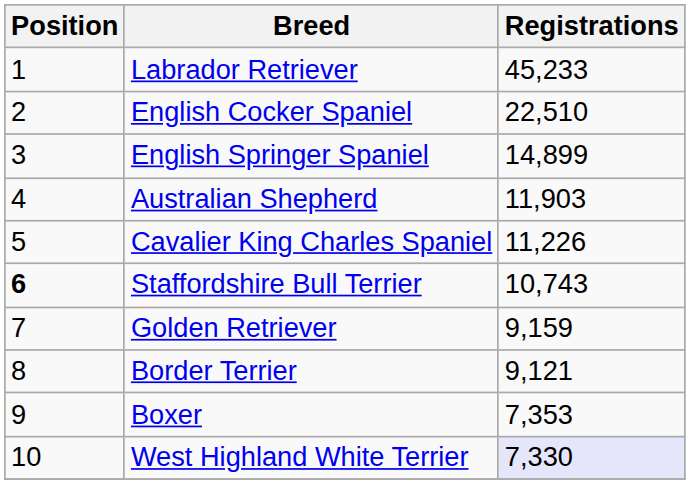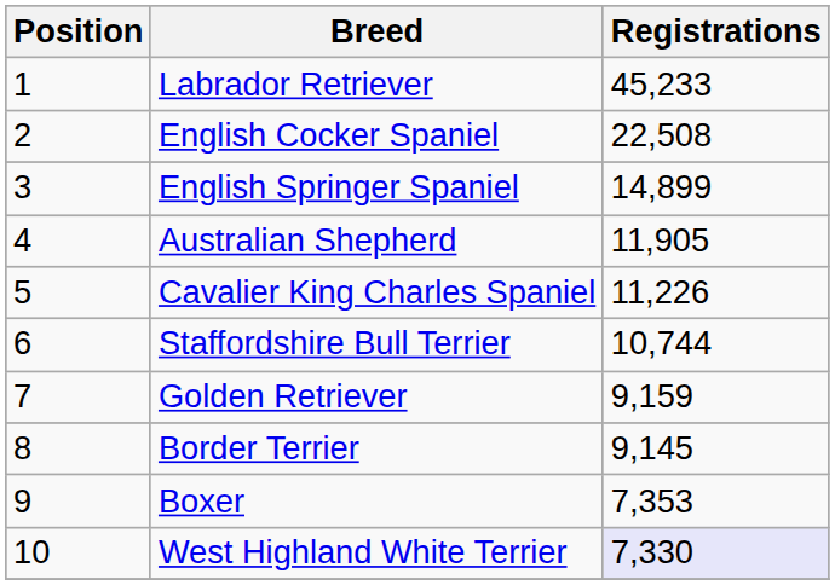 <table class="wikitable sortable">
 <tr>
 <th>Position</th>
 <th>Breed</th>
 <th>Registrations</th>
 </tr>
 <tr>
 <td>1</td>
 <td><a href='#'>Labrador Retriever</a></td>
 <td>45,233</td>
 </tr>
 <tr>
 <td>2</td>
 <td><a href='#'>English Cocker Spaniel</a></td>
-<td>22,510</td>
+<td>22,508</td>
 </tr>
 <tr>
 <td>3</td>
 <td><a href='#'>English Springer Spaniel</a></td>
 <td>14,899</td>
 </tr>
 <tr>
 <td>4</td>
 <td><a href='#'>Australian Shepherd</a></td>
-<td>11,903</td>
+<td>11,905</td>
 </tr>
 <tr>
 <td>5</td>
 <td><a href='#'>Cavalier King Charles Spaniel</a></td>
 <td>11,226</td>
 </tr>
 <tr>
-<td><strong>6</strong></td>
+<td>6</td>
 <td><a href='#'>Staffordshire Bull Terrier</a></td>
-<td>10,743</td>
+<td>10,744</td>
 </tr>
 <tr>
 <td>7</td>
 <td><a href='#'>Golden Retriever</a></td>
 <td>9,159</td>
 </tr>
 <tr>
 <td>8</td>
 <td><a href='#'>Border Terrier</a></td>
-<td>9,121</td>
+<td>9,145</td>
 </tr>
 <tr>
 <td>9</td>
 <td><a href='#'>Boxer</a></td>
 <td>7,353</td>
 </tr>
 <tr>
 <td>10</td>
 <td><a href='#'>West Highland White Terrier</a></td>
 <td style="background: lavender;">7,330</td>
 </tr>
 <tr>
 </tr>
 </table>
